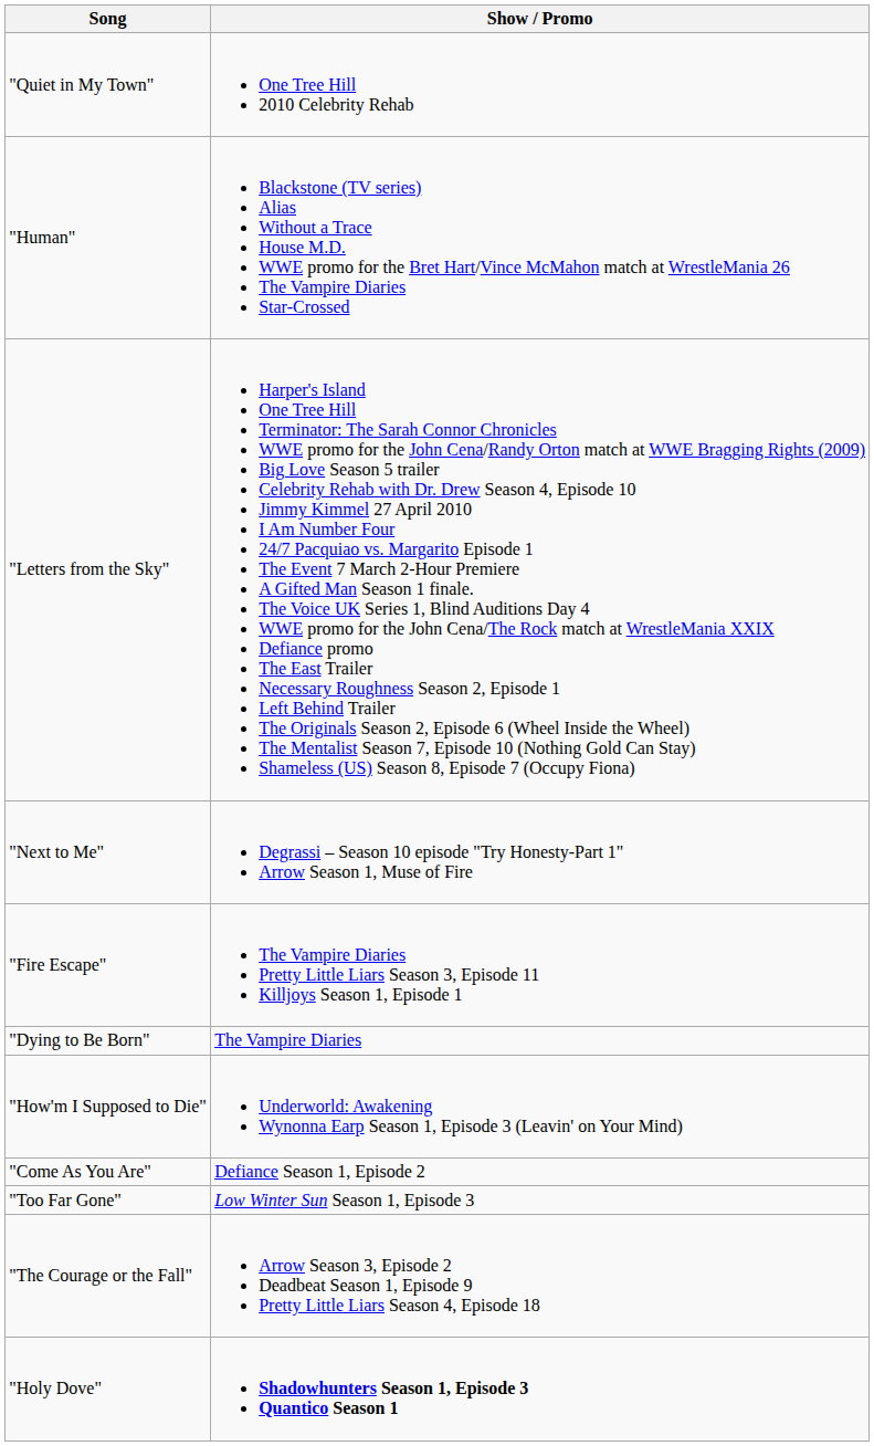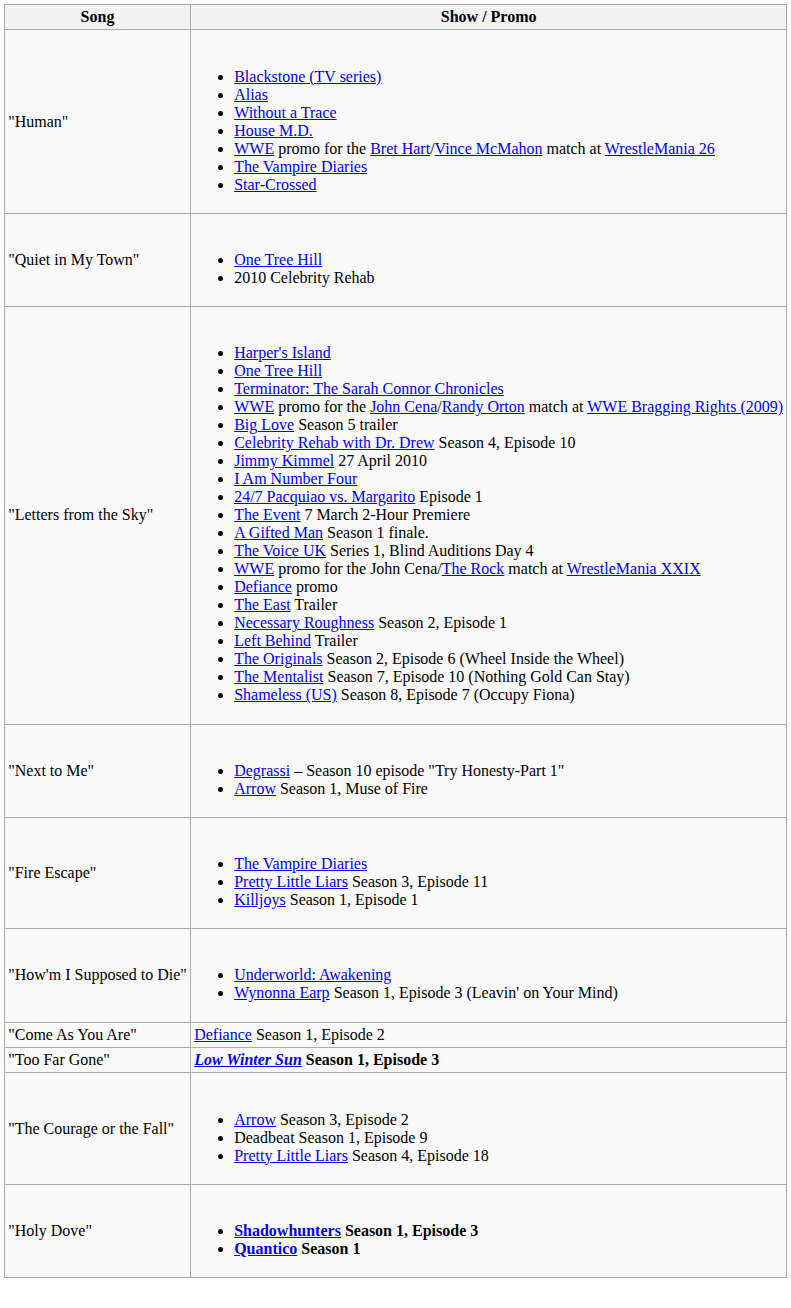 <table class="wikitable">
 <tr>
 <th>Song</th>
 <th>Show / Promo</th>
 </tr>
 <tr>
+<td>"Human"</td>
+<td><br><ul><li><a href='#'>Blackstone (TV series)</a></li><li><a href='#'>Alias</a></li><li><a href='#'>Without a Trace</a></li><li><a href='#'>House M.D.</a></li><li><a href='#'>WWE</a> promo for the <a href='#'>Bret Hart</a>/<a href='#'>Vince McMahon</a> match at <a href='#'>WrestleMania 26</a></li><li><a href='#'>The Vampire Diaries</a></li><li><a href='#'>Star-Crossed</a></li></ul></td>
+</tr>
+<tr>
 <td>"Quiet in My Town"</td>
 <td><br><ul><li><a href='#'>One Tree Hill</a></li><li>2010 Celebrity Rehab</li></ul></td>
-</tr>
-<tr>
-<td>"Human"</td>
-<td><br><ul><li><a href='#'>Blackstone (TV series)</a></li><li><a href='#'>Alias</a></li><li><a href='#'>Without a Trace</a></li><li><a href='#'>House M.D.</a></li><li><a href='#'>WWE</a> promo for the <a href='#'>Bret Hart</a>/<a href='#'>Vince McMahon</a> match at <a href='#'>WrestleMania 26</a></li><li><a href='#'>The Vampire Diaries</a></li><li><a href='#'>Star-Crossed</a></li></ul></td>
 </tr>
 <tr>
 <td>"Letters from the Sky"</td>
 <td><br><ul><li><a href='#'>Harper's Island</a></li><li><a href='#'>One Tree Hill</a></li><li><a href='#'>Terminator: The Sarah Connor Chronicles</a></li><li><a href='#'>WWE</a> promo for the <a href='#'>John Cena</a>/<a href='#'>Randy Orton</a> match at <a href='#'>WWE Bragging Rights (2009)</a></li><li><a href='#'>Big Love</a> Season 5 trailer</li><li><a href='#'>Celebrity Rehab with Dr. Drew</a> Season 4, Episode 10</li><li><a href='#'>Jimmy Kimmel</a> 27 April 2010</li><li><a href='#'>I Am Number Four</a></li><li><a href='#'>24/7 Pacquiao vs. Margarito</a> Episode 1</li><li><a href='#'>The Event</a> 7 March 2-Hour Premiere</li><li><a href='#'>A Gifted Man</a> Season 1 finale.</li><li><a href='#'>The Voice UK</a> Series 1, Blind Auditions Day 4</li><li><a href='#'>WWE</a> promo for the John Cena/<a href='#'>The Rock</a> match at <a href='#'>WrestleMania XXIX</a></li><li><a href='#'>Defiance</a> promo</li><li><a href='#'>The East</a> Trailer</li><li><a href='#'>Necessary Roughness</a> Season 2, Episode 1</li><li><a href='#'>Left Behind</a> Trailer</li><li><a href='#'>The Originals</a> Season 2, Episode 6 (Wheel Inside the Wheel)</li><li><a href='#'>The Mentalist</a> Season 7, Episode 10 (Nothing Gold Can Stay)</li><li><a href='#'>Shameless (US)</a> Season 8, Episode 7 (Occupy Fiona)</li></ul></td>
 </tr>
 <tr>
 <td>"Next to Me"</td>
 <td><br><ul><li><a href='#'>Degrassi</a> – Season 10 episode "Try Honesty-Part 1"</li><li><a href='#'>Arrow</a> Season 1, Muse of Fire</li></ul></td>
 </tr>
 <tr>
 <td>"Fire Escape"</td>
 <td><br><ul><li><a href='#'>The Vampire Diaries</a></li><li><a href='#'>Pretty Little Liars</a> Season 3, Episode 11</li><li><a href='#'>Killjoys</a> Season 1, Episode 1</li></ul></td>
 </tr>
 <tr>
-<td>"Dying to Be Born"</td>
-<td><a href='#'>The Vampire Diaries</a></td>
-</tr>
-<tr>
 <td>"How'm I Supposed to Die"</td>
 <td><br><ul><li><a href='#'>Underworld: Awakening</a></li><li><a href='#'>Wynonna Earp</a> Season 1, Episode 3 (Leavin' on Your Mind)</li></ul></td>
 </tr>
 <tr>
 <td>"Come As You Are"</td>
 <td><a href='#'>Defiance</a> Season 1, Episode 2</td>
 </tr>
 <tr>
 <td>"Too Far Gone"</td>
-<td><em><a href='#'>Low Winter Sun</a></em> Season 1, Episode 3</td>
+<td><strong><em><a href='#'>Low Winter Sun</a></em> Season 1, Episode 3</strong></td>
 </tr>
 <tr>
 <td>"The Courage or the Fall"</td>
 <td><br><ul><li><a href='#'>Arrow</a> Season 3, Episode 2</li><li>Deadbeat Season 1, Episode 9</li><li><a href='#'>Pretty Little Liars</a> Season 4, Episode 18</li></ul></td>
 </tr>
 <tr>
 <td>"Holy Dove"</td>
 <td><strong><br><ul><li><a href='#'>Shadowhunters</a> Season 1, Episode 3</li><li><a href='#'>Quantico</a> Season 1</li></ul></strong></td>
 </tr>
 </table>
